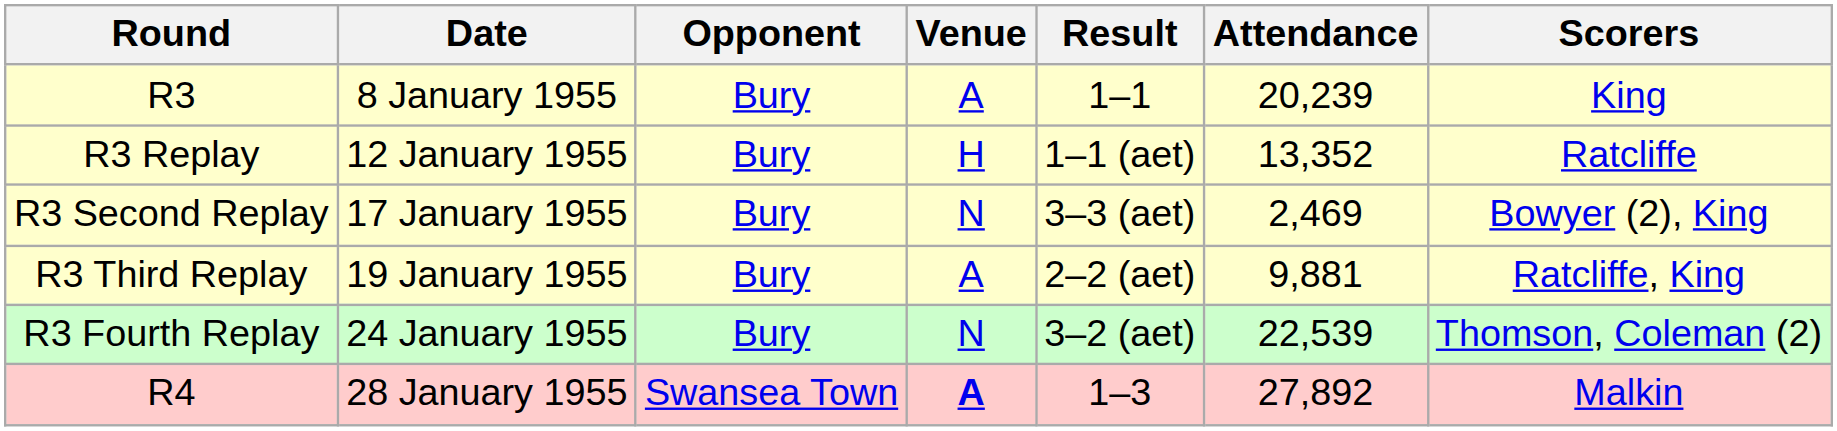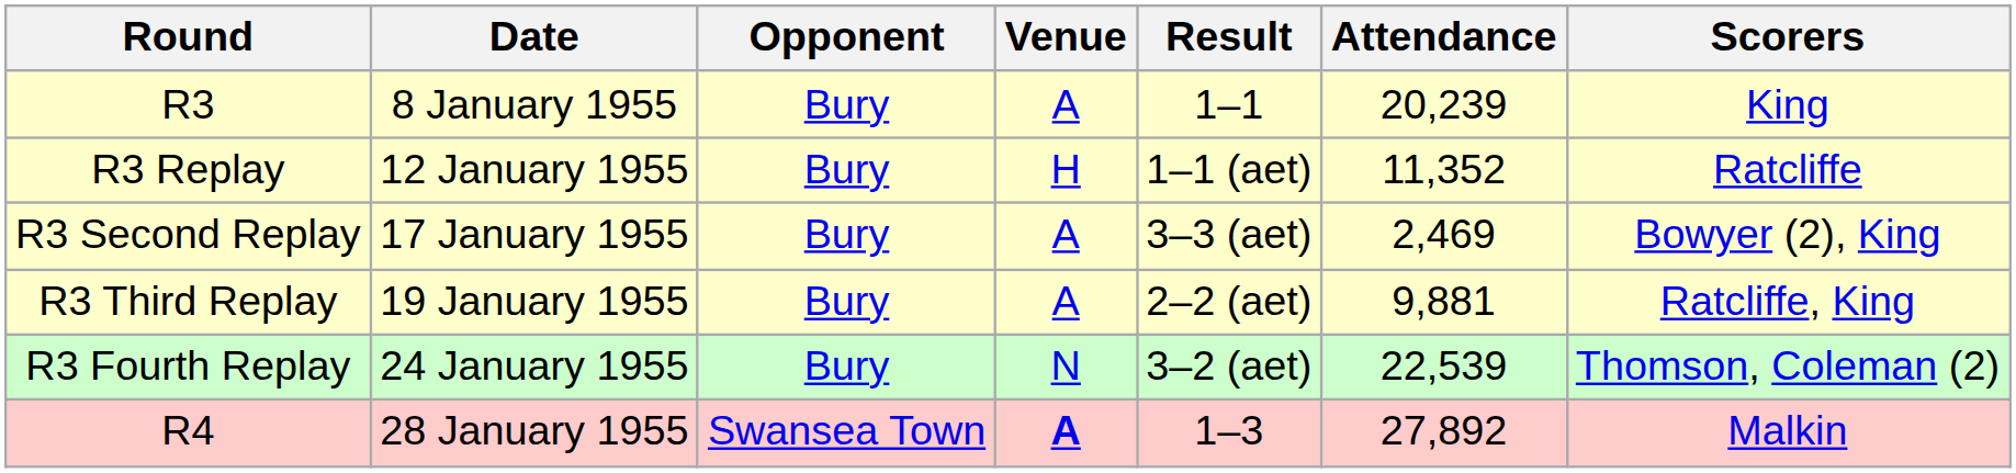 <table class="wikitable" style="font-size:100%; text-align:center">
 <tr>
 <th>Round</th>
 <th>Date</th>
 <th>Opponent</th>
 <th>Venue</th>
 <th>Result</th>
 <th>Attendance</th>
 <th>Scorers</th>
 </tr>
 <tr style="background-color: #FFFFCC;">
 <td>R3</td>
 <td>8 January 1955</td>
 <td><a href='#'>Bury</a></td>
 <td><a href='#'>A</a></td>
 <td>1–1</td>
 <td>20,239</td>
 <td><a href='#'>King</a></td>
 </tr>
 <tr style="background-color: #FFFFCC;">
 <td>R3 Replay</td>
 <td>12 January 1955</td>
 <td><a href='#'>Bury</a></td>
 <td><a href='#'>H</a></td>
 <td>1–1 (aet)</td>
-<td>13,352</td>
+<td>11,352</td>
 <td><a href='#'>Ratcliffe</a></td>
 </tr>
 <tr style="background-color: #FFFFCC;">
 <td>R3 Second Replay</td>
 <td>17 January 1955</td>
 <td><a href='#'>Bury</a></td>
-<td><a href='#'>N</a></td>
+<td><a href='#'>A</a></td>
 <td>3–3 (aet)</td>
 <td>2,469</td>
 <td><a href='#'>Bowyer</a> (2), <a href='#'>King</a></td>
 </tr>
 <tr style="background-color: #FFFFCC;">
 <td>R3 Third Replay</td>
 <td>19 January 1955</td>
 <td><a href='#'>Bury</a></td>
 <td><a href='#'>A</a></td>
 <td>2–2 (aet)</td>
 <td>9,881</td>
 <td><a href='#'>Ratcliffe</a>, <a href='#'>King</a></td>
 </tr>
 <tr style="background-color: #CCFFCC;">
 <td>R3 Fourth Replay</td>
 <td>24 January 1955</td>
 <td><a href='#'>Bury</a></td>
 <td><a href='#'>N</a></td>
 <td>3–2 (aet)</td>
 <td>22,539</td>
 <td><a href='#'>Thomson</a>, <a href='#'>Coleman</a> (2)</td>
 </tr>
 <tr style="background-color: #FFCCCC;">
 <td>R4</td>
 <td>28 January 1955</td>
 <td><a href='#'>Swansea Town</a></td>
 <td><strong><a href='#'>A</a></strong></td>
 <td>1–3</td>
 <td>27,892</td>
 <td><a href='#'>Malkin</a></td>
 </tr>
 </table>
